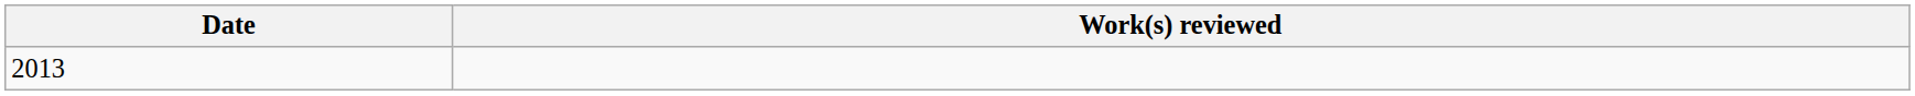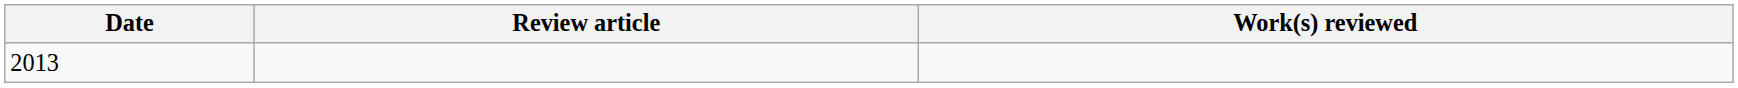 <table class='wikitable sortable' width='90%'>
 <tr>
 <th>Date</th>
+<th class='unsortable'>Review article</th>
 <th class='unsortable'>Work(s) reviewed</th>
 </tr>
 <tr>
 <td>2013</td>
 <td></td>
+<td></td>
 </tr>
 </table>
